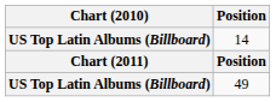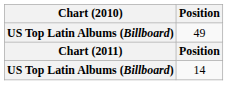 <table class="wikitable plainrowheaders" style="text-align:center">
 <tr>
 <th scope="col">Chart (2010)</th>
 <th scope="col">Position</th>
 </tr>
 <tr>
 <th scope="row">US Top Latin Albums (<em>Billboard</em>)</th>
-<td>14</td>
+<td>49</td>
 </tr>
 <tr>
 <th scope="col">Chart (2011)</th>
 <th scope="col">Position</th>
 </tr>
 <tr>
 <th scope="row">US Top Latin Albums (<em>Billboard</em>)</th>
-<td>49</td>
+<td>14</td>
 </tr>
 </table>
